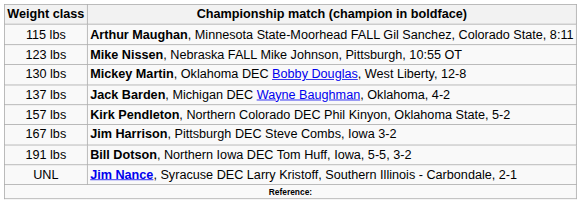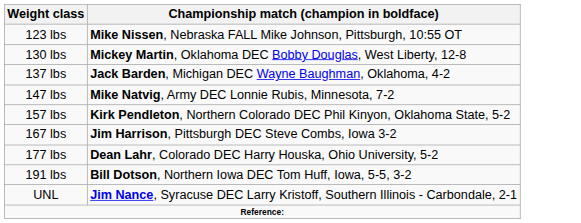 <table class="wikitable" style="text-align:center">
 <tr>
 <th>Weight class</th>
 <th>Championship match (champion in boldface)</th>
-</tr>
-<tr>
-<td>115 lbs</td>
-<td align="left"><strong>Arthur Maughan</strong>, Minnesota State-Moorhead FALL Gil Sanchez, Colorado State, 8:11</td>
 </tr>
 <tr>
 <td>123 lbs</td>
 <td align="left"><strong>Mike Nissen</strong>, Nebraska FALL Mike Johnson, Pittsburgh, 10:55 OT</td>
 </tr>
 <tr>
 <td>130 lbs</td>
 <td align="left"><strong>Mickey Martin</strong>, Oklahoma DEC <a href='#'>Bobby Douglas</a>, West Liberty, 12-8</td>
 </tr>
 <tr>
 <td>137 lbs</td>
 <td align="left"><strong>Jack Barden</strong>, Michigan DEC <a href='#'>Wayne Baughman</a>, Oklahoma, 4-2</td>
 </tr>
 <tr>
+<td>147 lbs</td>
+<td align="left"><strong>Mike Natvig</strong>, Army DEC Lonnie Rubis, Minnesota, 7-2</td>
+</tr>
+<tr>
 <td>157 lbs</td>
 <td align="left"><strong>Kirk Pendleton</strong>, Northern Colorado DEC Phil Kinyon, Oklahoma State, 5-2</td>
 </tr>
 <tr>
 <td>167 lbs</td>
 <td align="left"><strong>Jim Harrison</strong>, Pittsburgh DEC Steve Combs, Iowa 3-2</td>
+</tr>
+<tr>
+<td>177 lbs</td>
+<td align="left"><strong>Dean Lahr</strong>, Colorado DEC Harry Houska, Ohio University, 5-2</td>
 </tr>
 <tr>
 <td>191 lbs</td>
 <td align="left"><strong>Bill Dotson</strong>, Northern Iowa DEC Tom Huff, Iowa, 5-5, 3-2</td>
 </tr>
 <tr>
 <td>UNL</td>
 <td align="left"><strong><a href='#'>Jim Nance</a></strong>, Syracuse DEC Larry Kristoff, Southern Illinois - Carbondale, 2-1</td>
 </tr>
 <tr>
 <td colspan="2" style="font-size:8pt; text-align:center;"><strong>Reference:</strong></td>
 </tr>
 </table>
